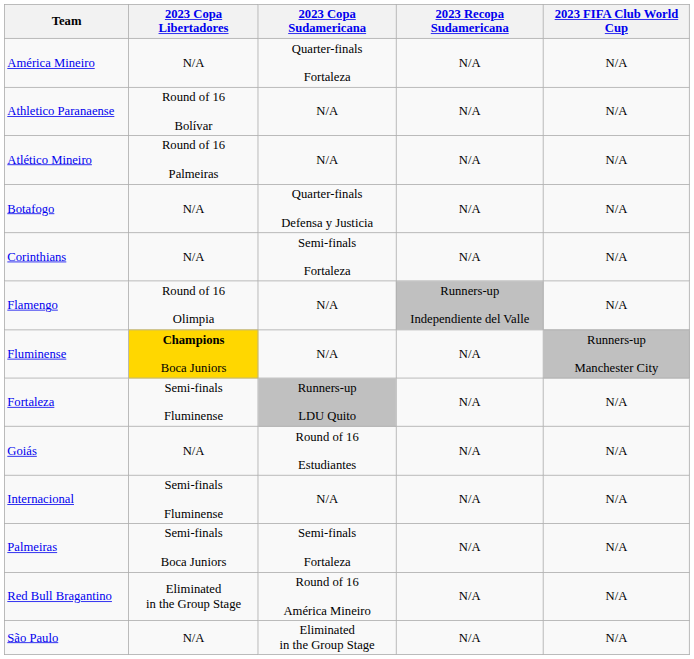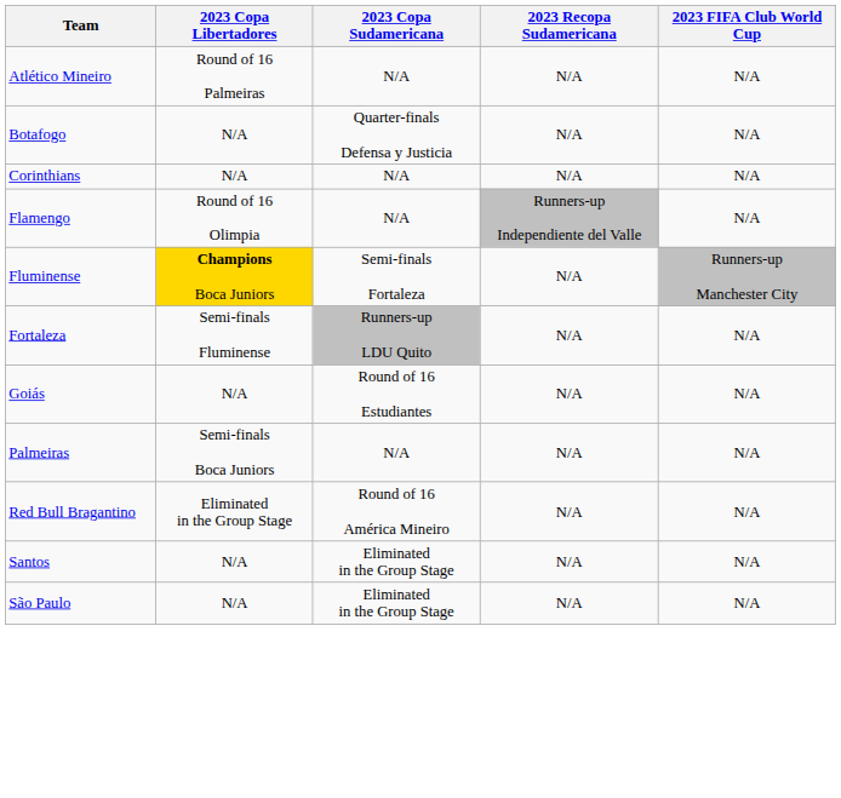 <table class="wikitable">
 <tr>
 <th width=150>Team</th>
 <th width=><a href='#'>2023 Copa Libertadores</a></th>
 <th width=><a href='#'>2023 Copa Sudamericana</a></th>
 <th width=><a href='#'>2023 Recopa Sudamericana</a></th>
 <th width=><a href='#'>2023 FIFA Club World Cup</a></th>
-</tr>
-<tr>
-<td><a href='#'>América Mineiro</a></td>
-<td style="text-align:center">N/A</td>
-<td style="text-align:center">Quarter-finals<br><br> Fortaleza</td>
-<td style="text-align:center">N/A</td>
-<td style="text-align:center">N/A</td>
-</tr>
-<tr>
-<td><a href='#'>Athletico Paranaense</a></td>
-<td style="text-align:center">Round of 16<br><br> Bolívar</td>
-<td style="text-align:center">N/A</td>
-<td style="text-align:center">N/A</td>
-<td style="text-align:center">N/A</td>
 </tr>
 <tr>
 <td><a href='#'>Atlético Mineiro</a></td>
 <td style="text-align:center">Round of 16<br><br> Palmeiras</td>
 <td style="text-align:center">N/A</td>
 <td style="text-align:center">N/A</td>
 <td style="text-align:center">N/A</td>
 </tr>
 <tr>
 <td><a href='#'>Botafogo</a></td>
 <td style="text-align:center">N/A</td>
 <td style="text-align:center">Quarter-finals<br><br> Defensa y Justicia</td>
 <td style="text-align:center">N/A</td>
 <td style="text-align:center">N/A</td>
 </tr>
 <tr>
 <td><a href='#'>Corinthians</a></td>
 <td style="text-align:center">N/A</td>
-<td style="text-align:center">Semi-finals<br><br> Fortaleza</td>
+<td style="text-align:center">N/A</td>
 <td style="text-align:center">N/A</td>
 <td style="text-align:center">N/A</td>
 </tr>
 <tr>
 <td><a href='#'>Flamengo</a></td>
 <td style="text-align:center">Round of 16<br><br> Olimpia</td>
 <td style="text-align:center">N/A</td>
 <td align=center bgcolor=silver>Runners-up<br><br> Independiente del Valle</td>
 <td style="text-align:center">N/A</td>
 </tr>
 <tr>
 <td><a href='#'>Fluminense</a></td>
 <td align=center bgcolor=gold><strong>Champions</strong><br><br> Boca Juniors</td>
-<td style="text-align:center">N/A</td>
+<td style="text-align:center">Semi-finals<br><br> Fortaleza</td>
 <td style="text-align:center">N/A</td>
 <td align=center bgcolor=silver>Runners-up<br><br> Manchester City</td>
 </tr>
 <tr>
 <td><a href='#'>Fortaleza</a></td>
 <td style="text-align:center">Semi-finals<br><br> Fluminense</td>
 <td align=center bgcolor=silver>Runners-up<br><br> LDU Quito</td>
 <td style="text-align:center">N/A</td>
 <td style="text-align:center">N/A</td>
 </tr>
 <tr>
 <td><a href='#'>Goiás</a></td>
 <td style="text-align:center">N/A</td>
 <td style="text-align:center">Round of 16<br><br> Estudiantes</td>
 <td style="text-align:center">N/A</td>
 <td style="text-align:center">N/A</td>
 </tr>
 <tr>
-<td><a href='#'>Internacional</a></td>
-<td style="text-align:center">Semi-finals<br><br> Fluminense</td>
-<td style="text-align:center">N/A</td>
-<td style="text-align:center">N/A</td>
-<td style="text-align:center">N/A</td>
-</tr>
-<tr>
 <td><a href='#'>Palmeiras</a></td>
 <td style="text-align:center">Semi-finals<br><br> Boca Juniors</td>
-<td style="text-align:center">Semi-finals<br><br> Fortaleza</td>
+<td style="text-align:center">N/A</td>
 <td style="text-align:center">N/A</td>
 <td style="text-align:center">N/A</td>
 </tr>
 <tr>
 <td><a href='#'>Red Bull Bragantino</a></td>
 <td style="text-align:center">Eliminated<br>in the Group Stage</td>
 <td style="text-align:center">Round of 16<br><br> América Mineiro</td>
 <td style="text-align:center">N/A</td>
 <td style="text-align:center">N/A</td>
 </tr>
 <tr>
+<td><a href='#'>Santos</a></td>
+<td style="text-align:center">N/A</td>
+<td style="text-align:center">Eliminated<br>in the Group Stage</td>
+<td style="text-align:center">N/A</td>
+<td style="text-align:center">N/A</td>
+</tr>
+<tr>
 <td><a href='#'>São Paulo</a></td>
 <td style="text-align:center">N/A</td>
 <td style="text-align:center">Eliminated<br>in the Group Stage</td>
 <td style="text-align:center">N/A</td>
 <td style="text-align:center">N/A</td>
 </tr>
 </table>
